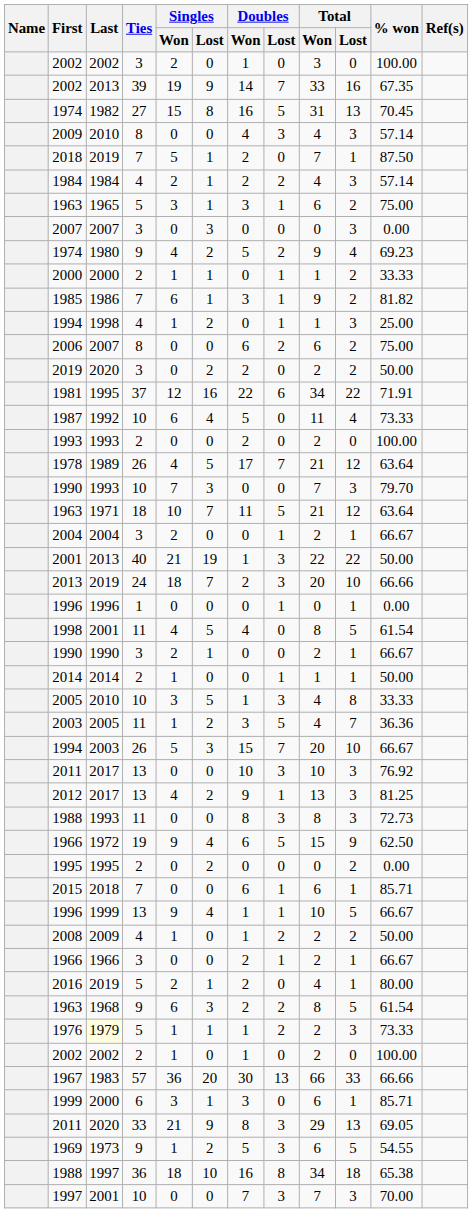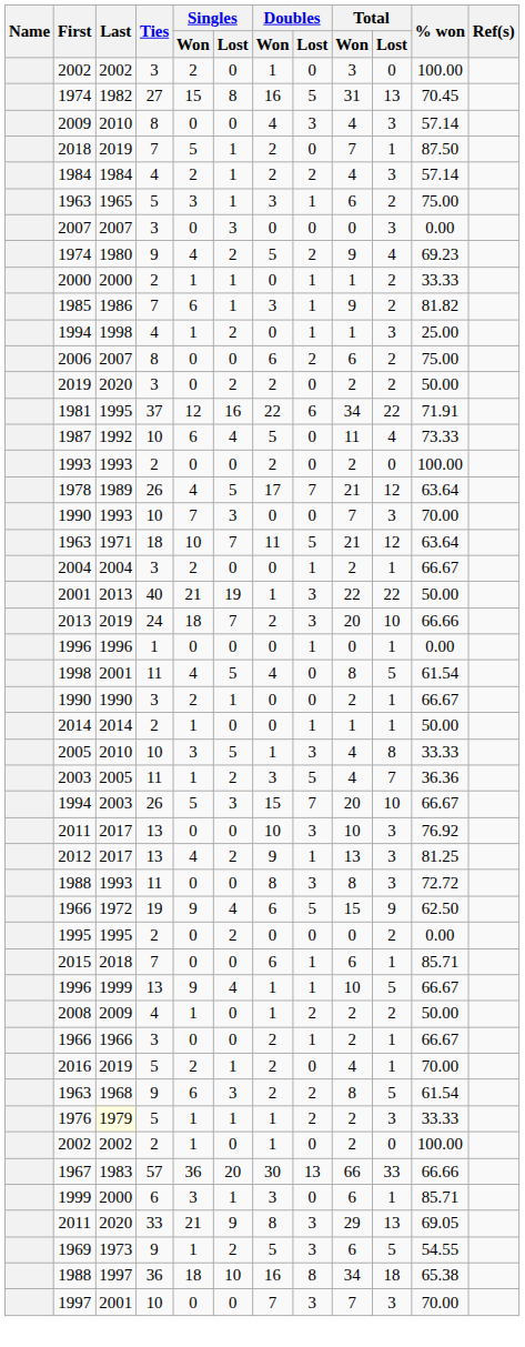 <table class="wikitable plainrowheaders sortable" style="text-align:center; font-size:100%">
 <tr align="center">
 <th scope="col" rowspan="2">Name</th>
 <th scope="col" rowspan="2">First</th>
 <th scope="col" rowspan="2">Last</th>
 <th scope="col" rowspan="2"><a href='#'>Ties</a></th>
 <th scope="col" colspan="2"><a href='#'>Singles</a></th>
 <th scope="col" colspan="2"><a href='#'>Doubles</a></th>
 <th scope="col" colspan="2">Total</th>
 <th scope="col" rowspan="2">% won</th>
 <th scope="col" rowspan="2" class="unsortable">Ref(s)</th>
 </tr>
 <tr align="center">
 <th scope="col">Won</th>
 <th scope="col">Lost</th>
 <th scope="col">Won</th>
 <th scope="col">Lost</th>
 <th scope="col">Won</th>
 <th scope="col">Lost</th>
 </tr>
 <tr>
 <th scope="row"></th>
 <td>2002</td>
 <td>2002</td>
 <td>3</td>
 <td>2</td>
 <td>0</td>
 <td>1</td>
 <td>0</td>
 <td>3</td>
 <td>0</td>
 <td>100.00</td>
-<td></td>
-</tr>
-<tr>
-<th scope="row"></th>
-<td>2002</td>
-<td>2013</td>
-<td>39</td>
-<td>19</td>
-<td>9</td>
-<td>14</td>
-<td>7</td>
-<td>33</td>
-<td>16</td>
-<td>67.35</td>
 <td></td>
 </tr>
 <tr>
 <th scope="row"></th>
 <td>1974</td>
 <td>1982</td>
 <td>27</td>
 <td>15</td>
 <td>8</td>
 <td>16</td>
 <td>5</td>
 <td>31</td>
 <td>13</td>
 <td>70.45</td>
 <td></td>
 </tr>
 <tr>
 <th scope="row"></th>
 <td>2009</td>
 <td>2010</td>
 <td>8</td>
 <td>0</td>
 <td>0</td>
 <td>4</td>
 <td>3</td>
 <td>4</td>
 <td>3</td>
 <td>57.14</td>
 <td></td>
 </tr>
 <tr>
 <th scope="row"><strong></strong></th>
 <td>2018</td>
 <td>2019</td>
 <td>7</td>
 <td>5</td>
 <td>1</td>
 <td>2</td>
 <td>0</td>
 <td>7</td>
 <td>1</td>
 <td>87.50</td>
 <td></td>
 </tr>
 <tr>
 <th scope="row"></th>
 <td>1984</td>
 <td>1984</td>
 <td>4</td>
 <td>2</td>
 <td>1</td>
 <td>2</td>
 <td>2</td>
 <td>4</td>
 <td>3</td>
 <td>57.14</td>
 <td></td>
 </tr>
 <tr>
 <th scope="row"></th>
 <td>1963</td>
 <td>1965</td>
 <td>5</td>
 <td>3</td>
 <td>1</td>
 <td>3</td>
 <td>1</td>
 <td>6</td>
 <td>2</td>
 <td>75.00</td>
 <td></td>
 </tr>
 <tr>
 <th scope="row"></th>
 <td>2007</td>
 <td>2007</td>
 <td>3</td>
 <td>0</td>
 <td>3</td>
 <td>0</td>
 <td>0</td>
 <td>0</td>
 <td>3</td>
 <td>0.00</td>
 <td></td>
 </tr>
 <tr>
 <th scope="row"></th>
 <td>1974</td>
 <td>1980</td>
 <td>9</td>
 <td>4</td>
 <td>2</td>
 <td>5</td>
 <td>2</td>
 <td>9</td>
 <td>4</td>
 <td>69.23</td>
 <td></td>
 </tr>
 <tr>
 <th scope="row"></th>
 <td>2000</td>
 <td>2000</td>
 <td>2</td>
 <td>1</td>
 <td>1</td>
 <td>0</td>
 <td>1</td>
 <td>1</td>
 <td>2</td>
 <td>33.33</td>
 <td></td>
 </tr>
 <tr>
 <th scope="row"></th>
 <td>1985</td>
 <td>1986</td>
 <td>7</td>
 <td>6</td>
 <td>1</td>
 <td>3</td>
 <td>1</td>
 <td>9</td>
 <td>2</td>
 <td>81.82</td>
 <td></td>
 </tr>
 <tr>
 <th scope="row"></th>
 <td>1994</td>
 <td>1998</td>
 <td>4</td>
 <td>1</td>
 <td>2</td>
 <td>0</td>
 <td>1</td>
 <td>1</td>
 <td>3</td>
 <td>25.00</td>
 <td></td>
 </tr>
 <tr>
 <th scope="row"></th>
 <td>2006</td>
 <td>2007</td>
 <td>8</td>
 <td>0</td>
 <td>0</td>
 <td>6</td>
 <td>2</td>
 <td>6</td>
 <td>2</td>
 <td>75.00</td>
 <td></td>
 </tr>
 <tr>
 <th scope="row"><strong></strong></th>
 <td>2019</td>
 <td>2020</td>
 <td>3</td>
 <td>0</td>
 <td>2</td>
 <td>2</td>
 <td>0</td>
 <td>2</td>
 <td>2</td>
 <td>50.00</td>
 <td></td>
 </tr>
 <tr>
 <th scope="row"></th>
 <td>1981</td>
 <td>1995</td>
 <td>37</td>
 <td>12</td>
 <td>16</td>
 <td>22</td>
 <td>6</td>
 <td>34</td>
 <td>22</td>
 <td>71.91</td>
 <td></td>
 </tr>
 <tr>
 <th scope="row"></th>
 <td>1987</td>
 <td>1992</td>
 <td>10</td>
 <td>6</td>
 <td>4</td>
 <td>5</td>
 <td>0</td>
 <td>11</td>
 <td>4</td>
 <td>73.33</td>
 <td></td>
 </tr>
 <tr>
 <th scope="row"></th>
 <td>1993</td>
 <td>1993</td>
 <td>2</td>
 <td>0</td>
 <td>0</td>
 <td>2</td>
 <td>0</td>
 <td>2</td>
 <td>0</td>
 <td>100.00</td>
 <td></td>
 </tr>
 <tr>
 <th scope="row"></th>
 <td>1978</td>
 <td>1989</td>
 <td>26</td>
 <td>4</td>
 <td>5</td>
 <td>17</td>
 <td>7</td>
 <td>21</td>
 <td>12</td>
 <td>63.64</td>
 <td></td>
 </tr>
 <tr>
 <th scope="row"></th>
 <td>1990</td>
 <td>1993</td>
 <td>10</td>
 <td>7</td>
 <td>3</td>
 <td>0</td>
 <td>0</td>
 <td>7</td>
 <td>3</td>
-<td>79.70</td>
+<td>70.00</td>
 <td></td>
 </tr>
 <tr>
 <th scope="row"></th>
 <td>1963</td>
 <td>1971</td>
 <td>18</td>
 <td>10</td>
 <td>7</td>
 <td>11</td>
 <td>5</td>
 <td>21</td>
 <td>12</td>
 <td>63.64</td>
 <td></td>
 </tr>
 <tr>
 <th scope="row"></th>
 <td>2004</td>
 <td>2004</td>
 <td>3</td>
 <td>2</td>
 <td>0</td>
 <td>0</td>
 <td>1</td>
 <td>2</td>
 <td>1</td>
 <td>66.67</td>
 <td></td>
 </tr>
 <tr>
 <th scope="row"></th>
 <td>2001</td>
 <td>2013</td>
 <td>40</td>
 <td>21</td>
 <td>19</td>
 <td>1</td>
 <td>3</td>
 <td>22</td>
 <td>22</td>
 <td>50.00</td>
 <td></td>
 </tr>
 <tr>
 <th scope="row"><strong></strong></th>
 <td>2013</td>
 <td>2019</td>
 <td>24</td>
 <td>18</td>
 <td>7</td>
 <td>2</td>
 <td>3</td>
 <td>20</td>
 <td>10</td>
 <td>66.66</td>
 <td></td>
 </tr>
 <tr>
 <th scope="row"></th>
 <td>1996</td>
 <td>1996</td>
 <td>1</td>
 <td>0</td>
 <td>0</td>
 <td>0</td>
 <td>1</td>
 <td>0</td>
 <td>1</td>
 <td>0.00</td>
 <td></td>
 </tr>
 <tr>
 <th scope="row"></th>
 <td>1998</td>
 <td>2001</td>
 <td>11</td>
 <td>4</td>
 <td>5</td>
 <td>4</td>
 <td>0</td>
 <td>8</td>
 <td>5</td>
 <td>61.54</td>
 <td></td>
 </tr>
 <tr>
 <th scope="row"></th>
 <td>1990</td>
 <td>1990</td>
 <td>3</td>
 <td>2</td>
 <td>1</td>
 <td>0</td>
 <td>0</td>
 <td>2</td>
 <td>1</td>
 <td>66.67</td>
 <td></td>
 </tr>
 <tr>
 <th scope="row"></th>
 <td>2014</td>
 <td>2014</td>
 <td>2</td>
 <td>1</td>
 <td>0</td>
 <td>0</td>
 <td>1</td>
 <td>1</td>
 <td>1</td>
 <td>50.00</td>
 <td></td>
 </tr>
 <tr>
 <th scope="row"></th>
 <td>2005</td>
 <td>2010</td>
 <td>10</td>
 <td>3</td>
 <td>5</td>
 <td>1</td>
 <td>3</td>
 <td>4</td>
 <td>8</td>
 <td>33.33</td>
 <td></td>
 </tr>
 <tr>
 <th scope="row"></th>
 <td>2003</td>
 <td>2005</td>
 <td>11</td>
 <td>1</td>
 <td>2</td>
 <td>3</td>
 <td>5</td>
 <td>4</td>
 <td>7</td>
 <td>36.36</td>
 <td></td>
 </tr>
 <tr>
 <th scope="row"></th>
 <td>1994</td>
 <td>2003</td>
 <td>26</td>
 <td>5</td>
 <td>3</td>
 <td>15</td>
 <td>7</td>
 <td>20</td>
 <td>10</td>
 <td>66.67</td>
 <td></td>
 </tr>
 <tr>
 <th scope="row"></th>
 <td>2011</td>
 <td>2017</td>
 <td>13</td>
 <td>0</td>
 <td>0</td>
 <td>10</td>
 <td>3</td>
 <td>10</td>
 <td>3</td>
 <td>76.92</td>
 <td></td>
 </tr>
 <tr>
 <th scope="row"></th>
 <td>2012</td>
 <td>2017</td>
 <td>13</td>
 <td>4</td>
 <td>2</td>
 <td>9</td>
 <td>1</td>
 <td>13</td>
 <td>3</td>
 <td>81.25</td>
 <td></td>
 </tr>
 <tr>
 <th scope="row"></th>
 <td>1988</td>
 <td>1993</td>
 <td>11</td>
 <td>0</td>
 <td>0</td>
 <td>8</td>
 <td>3</td>
 <td>8</td>
 <td>3</td>
-<td>72.73</td>
+<td>72.72</td>
 <td></td>
 </tr>
 <tr>
 <th scope="row"></th>
 <td>1966</td>
 <td>1972</td>
 <td>19</td>
 <td>9</td>
 <td>4</td>
 <td>6</td>
 <td>5</td>
 <td>15</td>
 <td>9</td>
 <td>62.50</td>
 <td></td>
 </tr>
 <tr>
 <th scope="row"></th>
 <td>1995</td>
 <td>1995</td>
 <td>2</td>
 <td>0</td>
 <td>2</td>
 <td>0</td>
 <td>0</td>
 <td>0</td>
 <td>2</td>
 <td>0.00</td>
 <td></td>
 </tr>
 <tr>
 <th scope="row"></th>
 <td>2015</td>
 <td>2018</td>
 <td>7</td>
 <td>0</td>
 <td>0</td>
 <td>6</td>
 <td>1</td>
 <td>6</td>
 <td>1</td>
 <td>85.71</td>
 <td></td>
 </tr>
 <tr>
 <th scope="row"></th>
 <td>1996</td>
 <td>1999</td>
 <td>13</td>
 <td>9</td>
 <td>4</td>
 <td>1</td>
 <td>1</td>
 <td>10</td>
 <td>5</td>
 <td>66.67</td>
 <td></td>
 </tr>
 <tr>
 <th scope="row"></th>
 <td>2008</td>
 <td>2009</td>
 <td>4</td>
 <td>1</td>
 <td>0</td>
 <td>1</td>
 <td>2</td>
 <td>2</td>
 <td>2</td>
 <td>50.00</td>
 <td></td>
 </tr>
 <tr>
 <th scope="row"></th>
 <td>1966</td>
 <td>1966</td>
 <td>3</td>
 <td>0</td>
 <td>0</td>
 <td>2</td>
 <td>1</td>
 <td>2</td>
 <td>1</td>
 <td>66.67</td>
 <td></td>
 </tr>
 <tr>
 <th scope="row"><strong></strong></th>
 <td>2016</td>
 <td>2019</td>
 <td>5</td>
 <td>2</td>
 <td>1</td>
 <td>2</td>
 <td>0</td>
 <td>4</td>
 <td>1</td>
-<td>80.00</td>
+<td>70.00</td>
 <td></td>
 </tr>
 <tr>
 <th scope="row"></th>
 <td>1963</td>
 <td>1968</td>
 <td>9</td>
 <td>6</td>
 <td>3</td>
 <td>2</td>
 <td>2</td>
 <td>8</td>
 <td>5</td>
 <td>61.54</td>
 <td></td>
 </tr>
 <tr>
 <th scope="row"></th>
 <td>1976</td>
 <td style="background: lightyellow;">1979</td>
 <td>5</td>
 <td>1</td>
 <td>1</td>
 <td>1</td>
 <td>2</td>
 <td>2</td>
 <td>3</td>
-<td>73.33</td>
+<td>33.33</td>
 <td></td>
 </tr>
 <tr>
 <th scope="row"></th>
 <td>2002</td>
 <td>2002</td>
 <td>2</td>
 <td>1</td>
 <td>0</td>
 <td>1</td>
 <td>0</td>
 <td>2</td>
 <td>0</td>
 <td>100.00</td>
 <td></td>
 </tr>
 <tr>
 <th scope="row"></th>
 <td>1967</td>
 <td>1983</td>
 <td>57</td>
 <td>36</td>
 <td>20</td>
 <td>30</td>
 <td>13</td>
 <td>66</td>
 <td>33</td>
 <td>66.66</td>
 <td></td>
 </tr>
 <tr>
 <th scope="row"></th>
 <td>1999</td>
 <td>2000</td>
 <td>6</td>
 <td>3</td>
 <td>1</td>
 <td>3</td>
 <td>0</td>
 <td>6</td>
 <td>1</td>
 <td>85.71</td>
 <td></td>
 </tr>
 <tr>
 <th scope="row"><strong></strong></th>
 <td>2011</td>
 <td>2020</td>
 <td>33</td>
 <td>21</td>
 <td>9</td>
 <td>8</td>
 <td>3</td>
 <td>29</td>
 <td>13</td>
 <td>69.05</td>
 <td></td>
 </tr>
 <tr>
 <th scope="row"></th>
 <td>1969</td>
 <td>1973</td>
 <td>9</td>
 <td>1</td>
 <td>2</td>
 <td>5</td>
 <td>3</td>
 <td>6</td>
 <td>5</td>
 <td>54.55</td>
 <td></td>
 </tr>
 <tr>
 <th scope="row"></th>
 <td>1988</td>
 <td>1997</td>
 <td>36</td>
 <td>18</td>
 <td>10</td>
 <td>16</td>
 <td>8</td>
 <td>34</td>
 <td>18</td>
 <td>65.38</td>
 <td></td>
 </tr>
 <tr>
 <th scope="row"></th>
 <td>1997</td>
 <td>2001</td>
 <td>10</td>
 <td>0</td>
 <td>0</td>
 <td>7</td>
 <td>3</td>
 <td>7</td>
 <td>3</td>
 <td>70.00</td>
 <td></td>
 </tr>
 </table>
